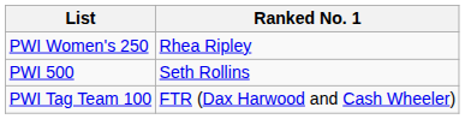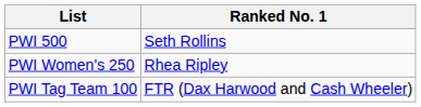 <table class="wikitable">
 <tr>
 <th>List</th>
 <th>Ranked No. 1</th>
 </tr>
 <tr>
+<td><a href='#'>PWI 500</a></td>
+<td><a href='#'>Seth Rollins</a></td>
+</tr>
+<tr>
 <td><a href='#'>PWI Women's 250</a></td>
 <td><a href='#'>Rhea Ripley</a></td>
-</tr>
-<tr>
-<td><a href='#'>PWI 500</a></td>
-<td><a href='#'>Seth Rollins</a></td>
 </tr>
 <tr>
 <td><a href='#'>PWI Tag Team 100</a></td>
 <td><a href='#'>FTR</a> (<a href='#'>Dax Harwood</a> and <a href='#'>Cash Wheeler</a>)</td>
 </tr>
 </table>
